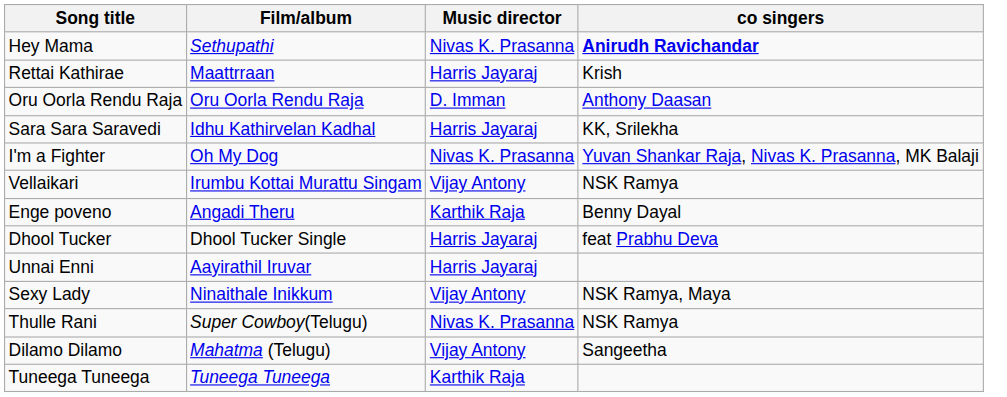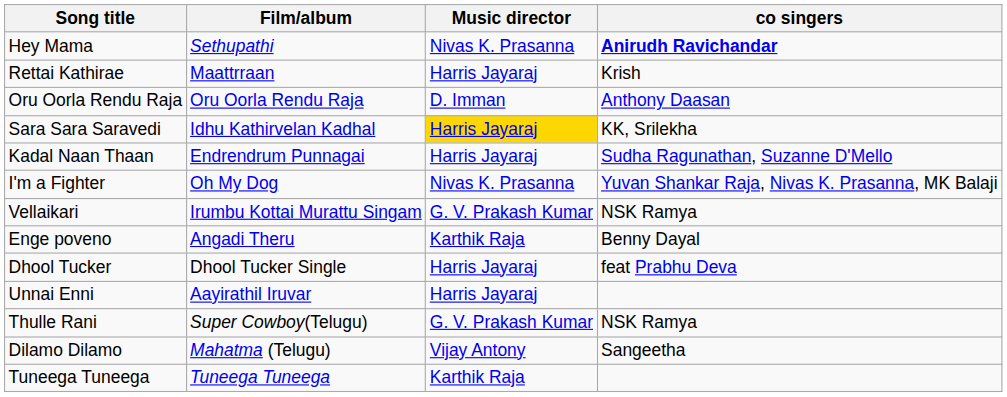 <table class="wikitable sortable">
 <tr>
 <th>Song title</th>
 <th>Film/album</th>
 <th>Music director</th>
 <th>co singers</th>
 </tr>
 <tr>
 <td>Hey Mama</td>
 <td><em><a href='#'>Sethupathi</a></em></td>
 <td><a href='#'>Nivas K. Prasanna</a></td>
 <td><strong><a href='#'>Anirudh Ravichandar</a></strong></td>
 </tr>
 <tr>
 <td>Rettai Kathirae</td>
 <td><a href='#'>Maattrraan</a></td>
 <td><a href='#'>Harris Jayaraj</a></td>
 <td>Krish</td>
 </tr>
 <tr>
 <td>Oru Oorla Rendu Raja</td>
 <td><a href='#'>Oru Oorla Rendu Raja</a></td>
 <td><a href='#'>D. Imman</a></td>
 <td><a href='#'>Anthony Daasan</a></td>
 </tr>
 <tr>
 <td>Sara Sara Saravedi</td>
 <td><a href='#'>Idhu Kathirvelan Kadhal</a></td>
+<td style="background: gold;"><a href='#'>Harris Jayaraj</a></td>
+<td>KK, Srilekha</td>
+</tr>
+<tr>
+<td>Kadal Naan Thaan</td>
+<td><a href='#'>Endrendrum Punnagai</a></td>
 <td><a href='#'>Harris Jayaraj</a></td>
-<td>KK, Srilekha</td>
+<td><a href='#'>Sudha Ragunathan</a>, <a href='#'>Suzanne D'Mello</a></td>
 </tr>
 <tr>
 <td>I'm a Fighter</td>
 <td><a href='#'>Oh My Dog</a></td>
 <td><a href='#'>Nivas K. Prasanna</a></td>
 <td><a href='#'>Yuvan Shankar Raja</a>, <a href='#'>Nivas K. Prasanna</a>, MK Balaji</td>
 </tr>
 <tr>
 <td>Vellaikari</td>
 <td><a href='#'>Irumbu Kottai Murattu Singam</a></td>
-<td><a href='#'>Vijay Antony</a></td>
+<td><a href='#'>G. V. Prakash Kumar</a></td>
 <td>NSK Ramya</td>
 </tr>
 <tr>
 <td>Enge poveno</td>
 <td><a href='#'>Angadi Theru</a></td>
 <td><a href='#'>Karthik Raja</a></td>
 <td>Benny Dayal</td>
 </tr>
 <tr>
 <td>Dhool Tucker</td>
 <td>Dhool Tucker Single</td>
 <td><a href='#'>Harris Jayaraj</a></td>
 <td>feat <a href='#'>Prabhu Deva</a></td>
 </tr>
 <tr>
 <td>Unnai Enni</td>
 <td><a href='#'>Aayirathil Iruvar</a></td>
 <td><a href='#'>Harris Jayaraj</a></td>
 <td></td>
 </tr>
 <tr>
-<td>Sexy Lady</td>
-<td><a href='#'>Ninaithale Inikkum</a></td>
-<td><a href='#'>Vijay Antony</a></td>
-<td>NSK Ramya, Maya</td>
-</tr>
-<tr>
 <td>Thulle Rani</td>
 <td><em>Super Cowboy</em>(Telugu)</td>
-<td><a href='#'>Nivas K. Prasanna</a></td>
+<td><a href='#'>G. V. Prakash Kumar</a></td>
 <td>NSK Ramya</td>
 </tr>
 <tr>
 <td>Dilamo Dilamo</td>
 <td><em><a href='#'>Mahatma</a></em> (Telugu)</td>
 <td><a href='#'>Vijay Antony</a></td>
 <td>Sangeetha</td>
 </tr>
 <tr>
 <td>Tuneega Tuneega</td>
 <td><em><a href='#'>Tuneega Tuneega</a></em></td>
 <td><a href='#'>Karthik Raja</a></td>
 <td></td>
 </tr>
 </table>
